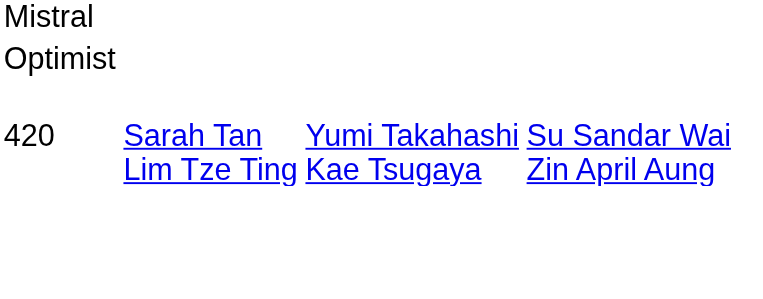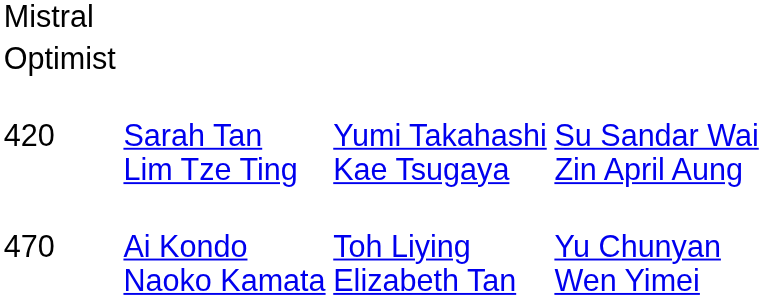 <table>
 <tr>
 <td>Mistral<br></td>
 <td></td>
 <td></td>
 <td></td>
 </tr>
 <tr>
 <td>Optimist<br></td>
 <td></td>
 <td></td>
 <td></td>
 </tr>
 <tr>
 <td>420<br></td>
 <td><br><a href='#'>Sarah Tan</a><br><a href='#'>Lim Tze Ting</a></td>
 <td><br><a href='#'>Yumi Takahashi</a><br><a href='#'>Kae Tsugaya</a></td>
 <td><br><a href='#'>Su Sandar Wai</a><br><a href='#'>Zin April Aung</a></td>
 </tr>
+<tr>
+<td>470<br></td>
+<td><br><a href='#'>Ai Kondo</a><br><a href='#'>Naoko Kamata</a></td>
+<td><br><a href='#'>Toh Liying</a><br><a href='#'>Elizabeth Tan</a></td>
+<td><br><a href='#'>Yu Chunyan</a><br><a href='#'>Wen Yimei</a></td>
+</tr>
 </table>
